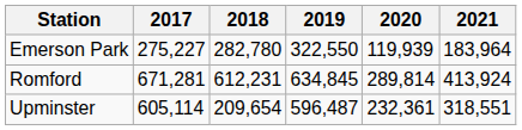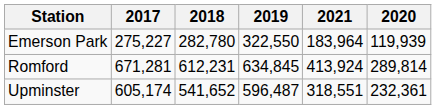 <table class="wikitable sortable">
 <tr>
 <th>Station</th>
 <th>2017</th>
 <th>2018</th>
 <th>2019</th>
+<th>2021</th>
 <th>2020</th>
-<th>2021</th>
 </tr>
 <tr>
 <td>Emerson Park</td>
 <td>275,227</td>
 <td>282,780</td>
 <td>322,550</td>
+<td>183,964</td>
 <td>119,939</td>
-<td>183,964</td>
 </tr>
 <tr>
 <td>Romford</td>
 <td>671,281</td>
 <td>612,231</td>
 <td>634,845</td>
+<td>413,924</td>
 <td>289,814</td>
-<td>413,924</td>
 </tr>
 <tr>
 <td>Upminster</td>
-<td>605,114</td>
-<td>209,654</td>
+<td>605,174</td>
+<td>541,652</td>
 <td>596,487</td>
+<td>318,551</td>
 <td>232,361</td>
-<td>318,551</td>
 </tr>
 </table>
